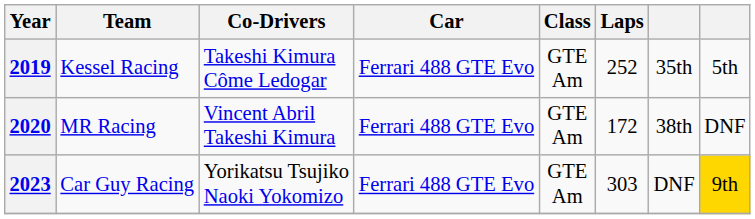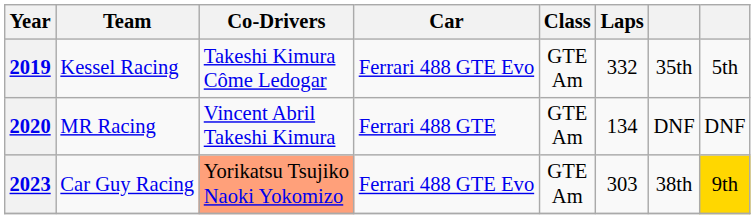 <table class="wikitable" style="text-align:center; font-size:90%">
 <tr>
 <th>Year</th>
 <th>Team</th>
 <th>Co-Drivers</th>
 <th>Car</th>
 <th>Class</th>
 <th>Laps</th>
 <th></th>
 <th></th>
 </tr>
 <tr>
 <th><a href='#'>2019</a></th>
 <td align="left"> <a href='#'>Kessel Racing</a></td>
 <td align="left"> <a href='#'>Takeshi Kimura</a><br> <a href='#'>Côme Ledogar</a></td>
 <td align="left"><a href='#'>Ferrari 488 GTE Evo</a></td>
 <td>GTE<br>Am</td>
-<td>252</td>
+<td>332</td>
 <td>35th</td>
 <td>5th</td>
 </tr>
 <tr>
 <th><a href='#'>2020</a></th>
 <td align="left"> <a href='#'>MR Racing</a></td>
 <td align="left"> <a href='#'>Vincent Abril</a><br> <a href='#'>Takeshi Kimura</a></td>
-<td align="left"><a href='#'>Ferrari 488 GTE Evo</a></td>
+<td align="left"><a href='#'>Ferrari 488 GTE</a></td>
 <td>GTE<br>Am</td>
-<td>172</td>
-<td>38th</td>
+<td>134</td>
+<td>DNF</td>
 <td>DNF</td>
 </tr>
 <tr>
 <th><a href='#'>2023</a></th>
 <td align="left"> <a href='#'>Car Guy Racing</a></td>
-<td align="left"> Yorikatsu Tsujiko<br> <a href='#'>Naoki Yokomizo</a></td>
+<td align="left" style="background: lightsalmon;"> Yorikatsu Tsujiko<br> <a href='#'>Naoki Yokomizo</a></td>
 <td align="left"><a href='#'>Ferrari 488 GTE Evo</a></td>
 <td>GTE<br>Am</td>
 <td>303</td>
-<td>DNF</td>
+<td>38th</td>
 <td style="background: gold;">9th</td>
 </tr>
 <tr>
 </tr>
 </table>
